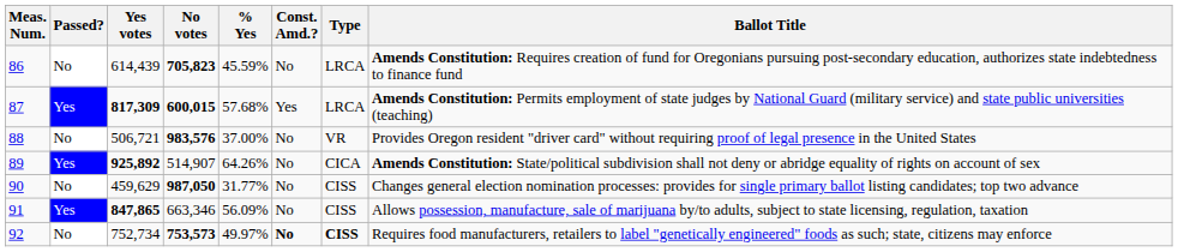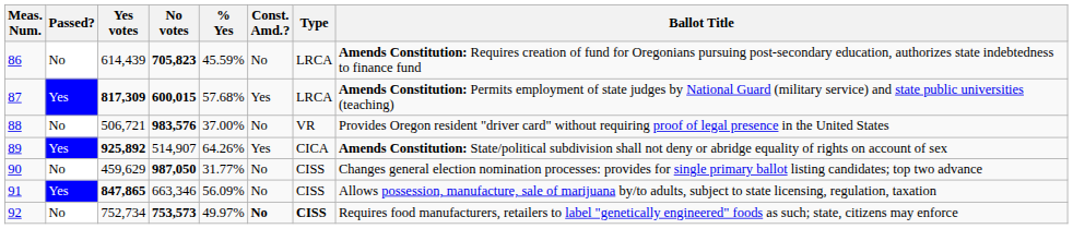 <table class="wikitable sortable">
 <tr>
 <th>Meas.<br>Num.</th>
 <th>Passed?</th>
 <th>Yes<br>votes</th>
 <th>No<br>votes</th>
 <th>%<br>Yes</th>
 <th>Const.<br>Amd.?</th>
 <th>Type</th>
 <th>Ballot Title</th>
 </tr>
 <tr>
 <td><a href='#'>86</a></td>
 <td style="background:white;color:black">No</td>
 <td>614,439</td>
 <td><strong>705,823</strong></td>
 <td>45.59%</td>
 <td>No</td>
 <td>LRCA</td>
 <td style="text-align: left"><strong>Amends Constitution:</strong> Requires creation of fund for Oregonians pursuing post-secondary education, authorizes state indebtedness to finance fund</td>
 </tr>
 <tr>
 <td><a href='#'>87</a></td>
 <td style="background:blue;color:white">Yes</td>
 <td><strong> 817,309</strong></td>
 <td><strong>600,015</strong></td>
 <td>57.68%</td>
 <td>Yes</td>
 <td>LRCA</td>
 <td style="text-align: left"><strong>Amends Constitution:</strong> Permits employment of state judges by <a href='#'>National Guard</a> (military service) and <a href='#'>state public universities</a> (teaching)</td>
 </tr>
 <tr>
 <td><a href='#'>88</a></td>
 <td style="background:white;color:black">No</td>
 <td>506,721</td>
 <td><strong>983,576</strong></td>
 <td>37.00%</td>
 <td>No</td>
 <td>VR</td>
 <td style="text-align: left">Provides Oregon resident "driver card" without requiring <a href='#'>proof of legal presence</a> in the United States</td>
 </tr>
 <tr>
 <td><a href='#'>89</a></td>
 <td style="background:blue;color:white">Yes</td>
 <td><strong>925,892</strong></td>
 <td>514,907</td>
 <td>64.26%</td>
-<td>No</td>
+<td>Yes</td>
 <td>CICA</td>
 <td><strong>Amends Constitution:</strong> State/political subdivision shall not deny or abridge equality of rights on account of sex</td>
 </tr>
 <tr>
 <td><a href='#'>90</a></td>
 <td style="background:white;color:black">No</td>
 <td>459,629</td>
 <td><strong>987,050</strong></td>
 <td>31.77%</td>
 <td>No</td>
 <td>CISS</td>
 <td style="text-align: left">Changes general election nomination processes: provides for <a href='#'>single primary ballot</a> listing candidates; top two advance</td>
 </tr>
 <tr>
 <td><a href='#'>91</a></td>
 <td style="background:blue;color:white">Yes</td>
 <td><strong>847,865</strong></td>
 <td>663,346</td>
 <td>56.09%</td>
 <td>No</td>
 <td>CISS</td>
 <td style="text-align: left">Allows <a href='#'>possession, manufacture, sale of marijuana</a> by/to adults, subject to state licensing, regulation, taxation</td>
 </tr>
 <tr>
 <td><a href='#'>92</a></td>
 <td style="background:white;color:black">No</td>
 <td>752,734</td>
 <td><strong>753,573</strong></td>
 <td>49.97%</td>
 <td><strong>No</strong></td>
 <td><strong>CISS</strong></td>
 <td>Requires food manufacturers, retailers to <a href='#'>label "genetically engineered" foods</a> as such; state, citizens may enforce</td>
 </tr>
 </table>
